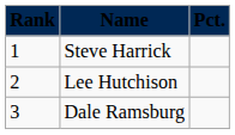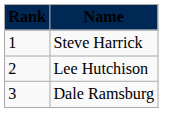 <table class="wikitable">
 <tr>
 <th style="background:#002855;"><span>Rank</span></th>
 <th style="background:#002855;"><span>Name</span></th>
-<th style="background:#002855;"><span>Pct.</span></th>
 </tr>
 <tr>
 <td>1</td>
 <td>Steve Harrick</td>
-<td></td>
 </tr>
 <tr>
 <td>2</td>
 <td>Lee Hutchison</td>
-<td></td>
 </tr>
 <tr>
 <td>3</td>
 <td>Dale Ramsburg</td>
-<td></td>
 </tr>
 </table>
